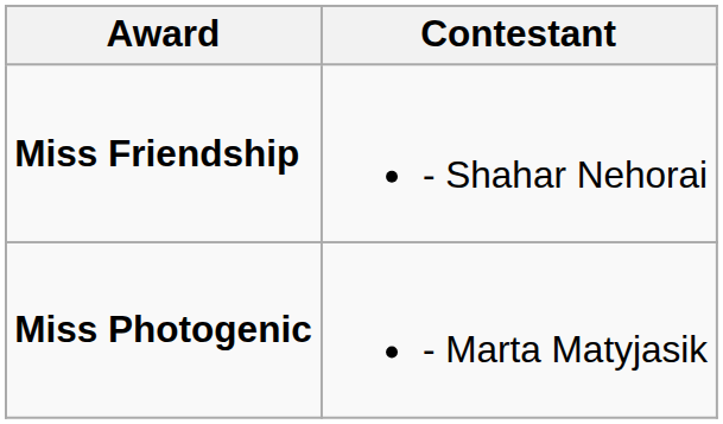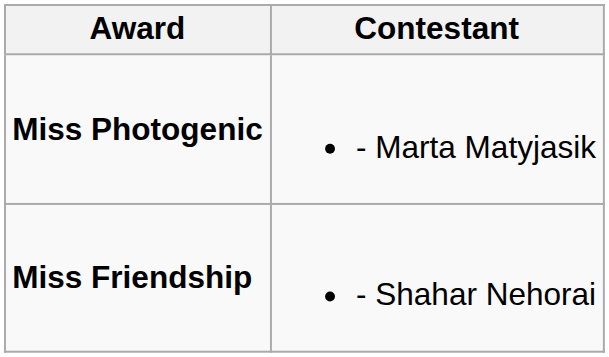 <table class="wikitable" border="1">
 <tr>
 <th>Award</th>
 <th>Contestant</th>
 </tr>
 <tr>
+<td><strong>Miss Photogenic</strong></td>
+<td><br><ul><li><strong></strong> - Marta Matyjasik</li></ul></td>
+</tr>
+<tr>
 <td><strong>Miss Friendship</strong></td>
 <td><br><ul><li><strong></strong> - Shahar Nehorai</li></ul></td>
 </tr>
-<tr>
-<td><strong>Miss Photogenic</strong></td>
-<td><br><ul><li><strong></strong> - Marta Matyjasik</li></ul></td>
-</tr>
 </table>
